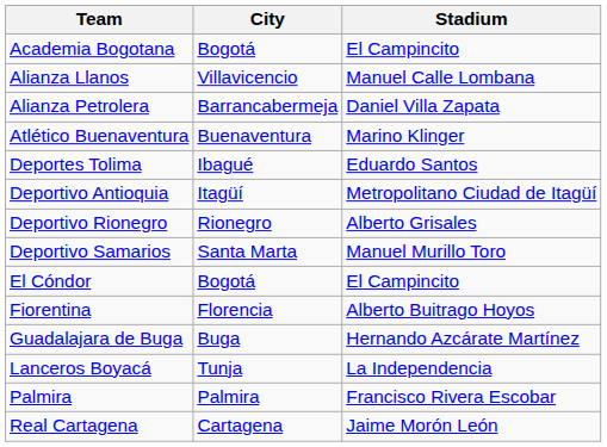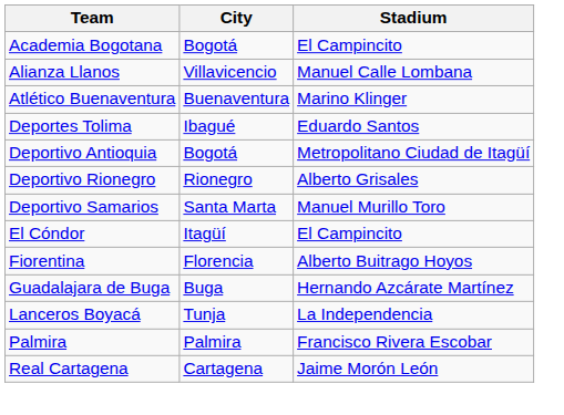 <table class="wikitable sortable">
 <tr>
 <th>Team</th>
 <th>City</th>
 <th>Stadium</th>
 </tr>
 <tr>
 <td><a href='#'>Academia Bogotana</a></td>
 <td><a href='#'>Bogotá</a></td>
 <td><a href='#'>El Campincito</a></td>
 </tr>
 <tr>
 <td><a href='#'>Alianza Llanos</a></td>
 <td><a href='#'>Villavicencio</a></td>
 <td><a href='#'>Manuel Calle Lombana</a></td>
 </tr>
 <tr>
-<td><a href='#'>Alianza Petrolera</a></td>
-<td><a href='#'>Barrancabermeja</a></td>
-<td><a href='#'>Daniel Villa Zapata</a></td>
-</tr>
-<tr>
 <td><a href='#'>Atlético Buenaventura</a></td>
 <td><a href='#'>Buenaventura</a></td>
 <td><a href='#'>Marino Klinger</a></td>
 </tr>
 <tr>
 <td><a href='#'>Deportes Tolima</a></td>
 <td><a href='#'>Ibagué</a></td>
 <td><a href='#'>Eduardo Santos</a></td>
 </tr>
 <tr>
 <td><a href='#'>Deportivo Antioquia</a></td>
-<td><a href='#'>Itagüí</a></td>
+<td><a href='#'>Bogotá</a></td>
 <td><a href='#'>Metropolitano Ciudad de Itagüí</a></td>
 </tr>
 <tr>
 <td><a href='#'>Deportivo Rionegro</a></td>
 <td><a href='#'>Rionegro</a></td>
 <td><a href='#'>Alberto Grisales</a></td>
 </tr>
 <tr>
 <td><a href='#'>Deportivo Samarios</a></td>
 <td><a href='#'>Santa Marta</a></td>
 <td><a href='#'>Manuel Murillo Toro</a></td>
 </tr>
 <tr>
 <td><a href='#'>El Cóndor</a></td>
-<td><a href='#'>Bogotá</a></td>
+<td><a href='#'>Itagüí</a></td>
 <td><a href='#'>El Campincito</a></td>
 </tr>
 <tr>
 <td><a href='#'>Fiorentina</a></td>
 <td><a href='#'>Florencia</a></td>
 <td><a href='#'>Alberto Buitrago Hoyos</a></td>
 </tr>
 <tr>
 <td><a href='#'>Guadalajara de Buga</a></td>
 <td><a href='#'>Buga</a></td>
 <td><a href='#'>Hernando Azcárate Martínez</a></td>
 </tr>
 <tr>
 <td><a href='#'>Lanceros Boyacá</a></td>
 <td><a href='#'>Tunja</a></td>
 <td><a href='#'>La Independencia</a></td>
 </tr>
 <tr>
 <td><a href='#'>Palmira</a></td>
 <td><a href='#'>Palmira</a></td>
 <td><a href='#'>Francisco Rivera Escobar</a></td>
 </tr>
 <tr>
 <td><a href='#'>Real Cartagena</a></td>
 <td><a href='#'>Cartagena</a></td>
 <td><a href='#'>Jaime Morón León</a></td>
 </tr>
 </table>
